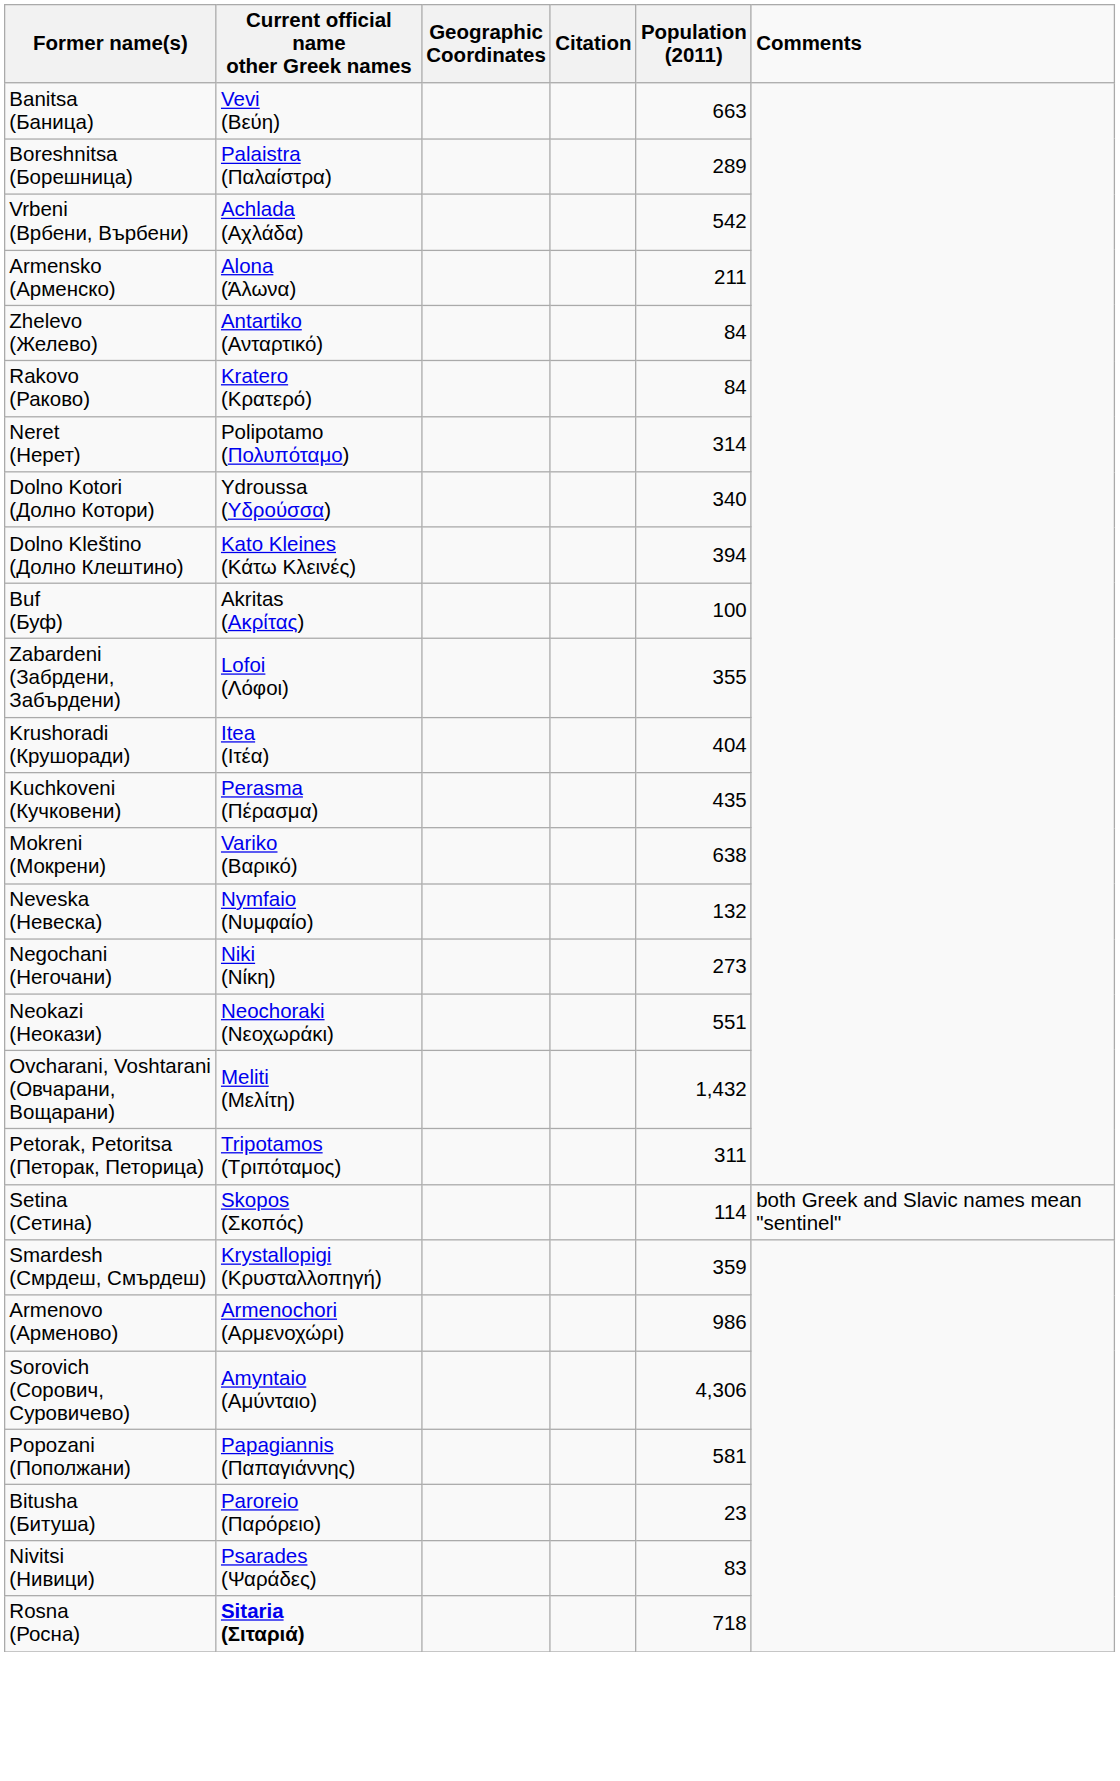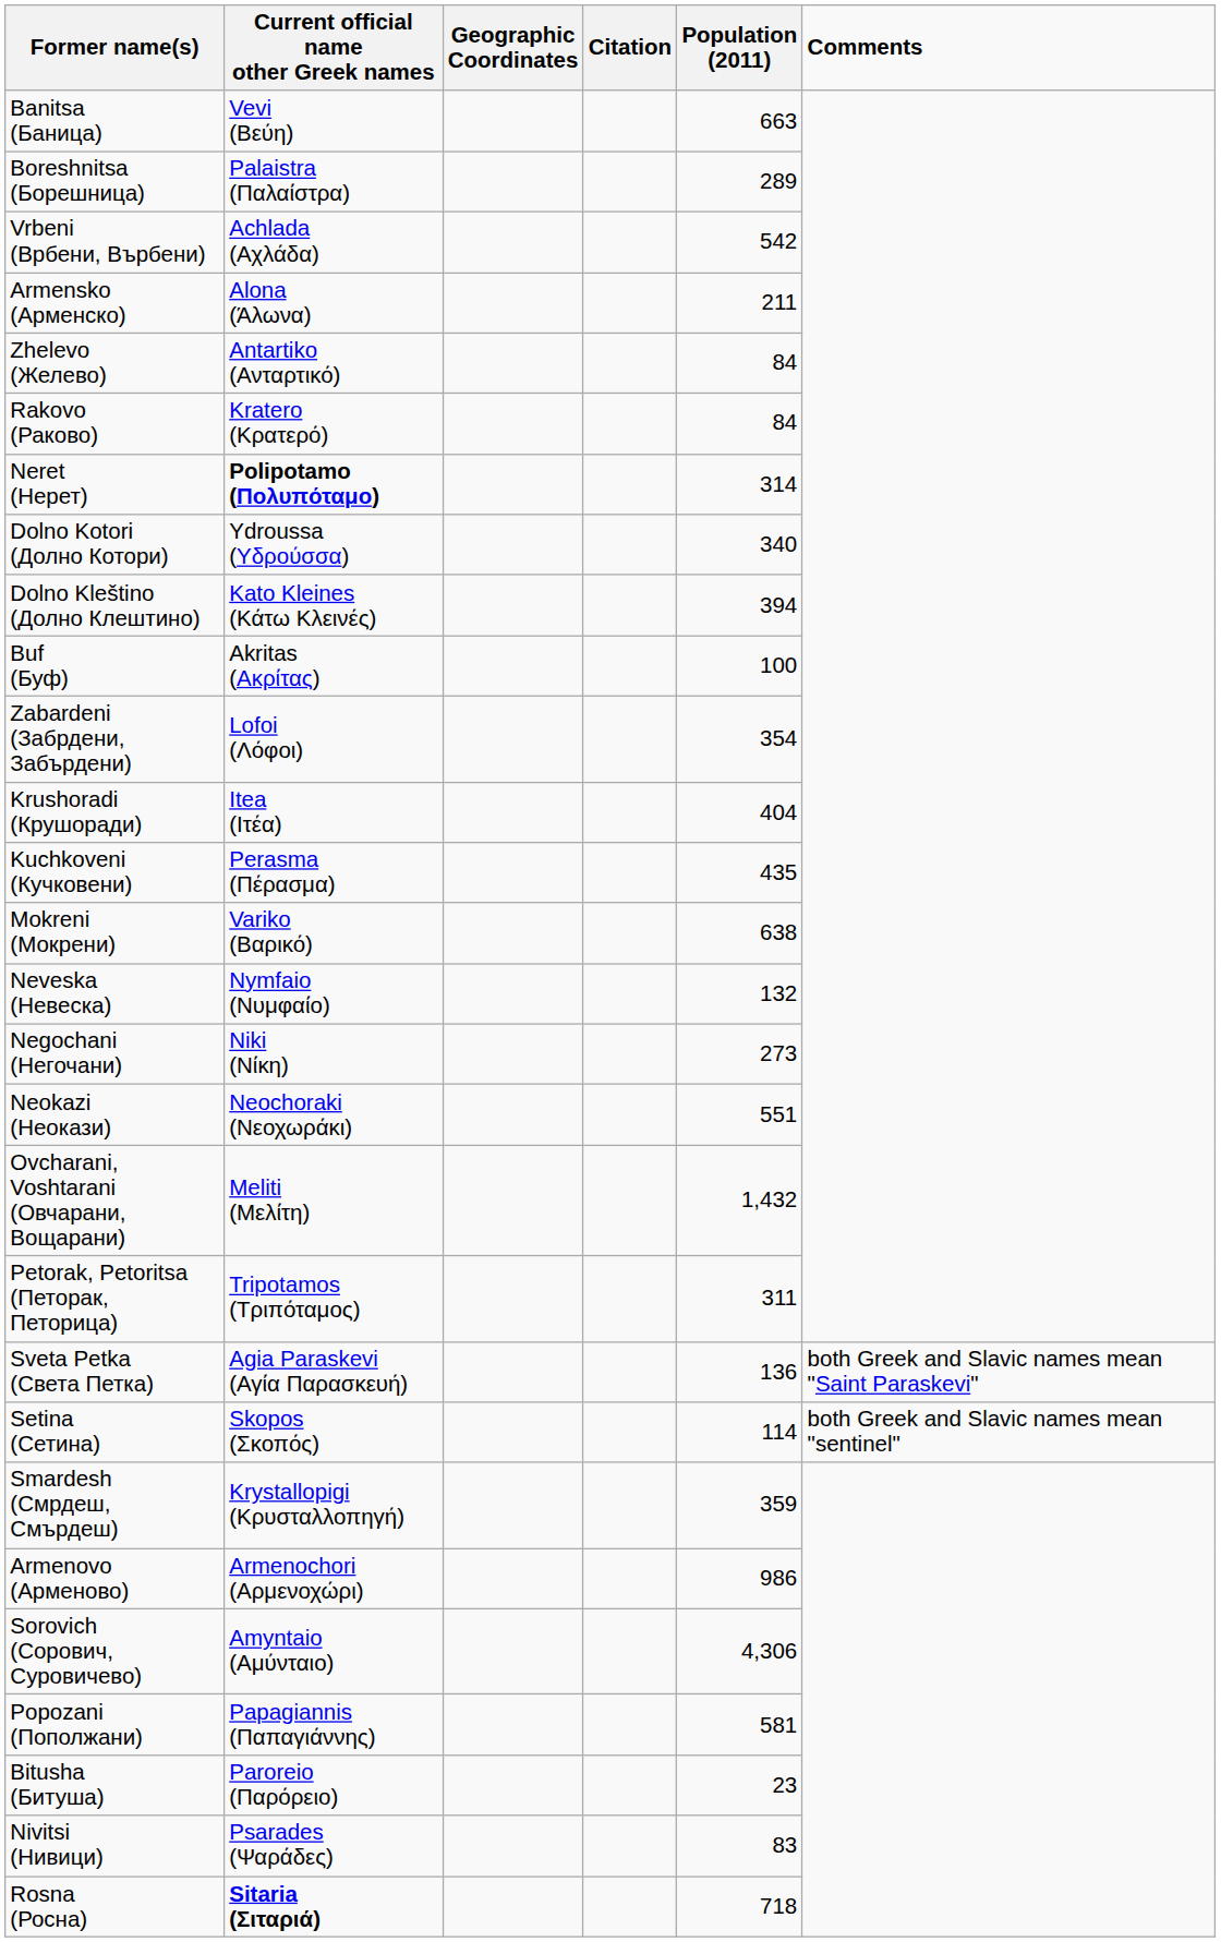 <table class="wikitable">
 <tr>
 <th><strong> Former name(s)</strong></th>
 <th><strong> Current official name</strong><br><strong>other Greek names</strong></th>
 <th><strong> Geographic</strong><br><strong>Coordinates</strong></th>
 <th><strong> Citation</strong></th>
 <th><strong> Population</strong><br><strong>(2011)</strong></th>
 <td><strong>Comments</strong></td>
 </tr>
 <tr>
 <td>Banitsa <br> (Баница)</td>
 <td><a href='#'>Vevi</a> <br> (Βεύη)</td>
 <td></td>
 <td></td>
 <td align="right">663</td>
 </tr>
 <tr>
 <td>Boreshnitsa <br> (Борешница)</td>
 <td><a href='#'>Palaistra</a> <br> (Παλαίστρα)</td>
 <td></td>
 <td></td>
 <td align="right">289</td>
 </tr>
 <tr>
 <td>Vrbeni <br> (Врбени, Върбени)</td>
 <td><a href='#'>Achlada</a> <br> (Αχλάδα)</td>
 <td></td>
 <td></td>
 <td align="right">542</td>
 </tr>
 <tr>
 <td>Armensko <br> (Арменско)</td>
 <td><a href='#'>Alona</a> <br> (Άλωνα)</td>
 <td></td>
 <td></td>
 <td align="right">211</td>
 </tr>
 <tr>
 <td>Zhelevo <br> (Желево)</td>
 <td><a href='#'>Antartiko</a> <br> (Ανταρτικό)</td>
 <td></td>
 <td></td>
 <td align="right">84</td>
 </tr>
 <tr>
 <td>Rakovo <br> (Раково)</td>
 <td><a href='#'>Kratero</a> <br> (Κρατερό)</td>
 <td></td>
 <td></td>
 <td align="right">84</td>
 </tr>
 <tr>
 <td>Neret <br> (Нерет)</td>
-<td>Polipotamo <br> (<a href='#'>Πολυπόταμο</a>)</td>
+<td><strong>Polipotamo <br> (<a href='#'>Πολυπόταμο</a>)</strong></td>
 <td></td>
 <td></td>
 <td align="right">314</td>
 </tr>
 <tr>
 <td>Dolno Kotori <br> (Долно Котори)</td>
 <td>Ydroussa <br> (<a href='#'>Υδρούσσα</a>)</td>
 <td></td>
 <td></td>
 <td align="right">340</td>
 </tr>
 <tr>
 <td>Dolno Kleštino <br> (Долно Клештино)</td>
 <td><a href='#'>Kato Kleines</a> <br> (Κάτω Κλεινές)</td>
 <td></td>
 <td></td>
 <td align="right">394</td>
 </tr>
 <tr>
 <td>Buf <br> (Буф)</td>
 <td>Akritas <br> (<a href='#'>Ακρίτας</a>)</td>
 <td></td>
 <td></td>
 <td align="right">100</td>
 </tr>
 <tr>
 <td>Zabardeni <br> (Забрдени, Забърдени)</td>
 <td><a href='#'>Lofoi</a> <br> (Λόφοι)</td>
 <td></td>
 <td></td>
-<td align="right">355</td>
+<td align="right">354</td>
 </tr>
 <tr>
 <td>Krushoradi <br> (Крушоради)</td>
 <td><a href='#'>Itea</a> <br> (Ιτέα)</td>
 <td></td>
 <td></td>
 <td align="right">404</td>
 </tr>
 <tr>
 <td>Kuchkoveni <br> (Кучковени)</td>
 <td><a href='#'>Perasma</a> <br> (Πέρασμα)</td>
 <td></td>
 <td></td>
 <td align="right">435</td>
 </tr>
 <tr>
 <td>Mokreni <br> (Мокрени)</td>
 <td><a href='#'>Variko</a> <br> (Βαρικό)</td>
 <td></td>
 <td></td>
 <td align="right">638</td>
 </tr>
 <tr>
 <td>Neveska <br> (Невеска)</td>
 <td><a href='#'>Nymfaio</a> <br> (Νυμφαίο)</td>
 <td></td>
 <td></td>
 <td align="right">132</td>
 </tr>
 <tr>
 <td>Negochani <br> (Негочани)</td>
 <td><a href='#'>Niki</a> <br> (Νίκη)</td>
 <td></td>
 <td></td>
 <td align="right">273</td>
 </tr>
 <tr>
 <td>Neokazi <br> (Неокази)</td>
 <td><a href='#'>Neochoraki</a> <br> (Νεοχωράκι)</td>
 <td></td>
 <td></td>
 <td align="right">551</td>
 </tr>
 <tr>
 <td>Ovcharani, Voshtarani <br> (Овчарани, Вощарани)</td>
 <td><a href='#'>Meliti</a> <br> (Μελίτη)</td>
 <td></td>
 <td></td>
 <td align="right">1,432</td>
 </tr>
 <tr>
 <td>Petorak, Petoritsa <br> (Петорак, Петорица)</td>
 <td><a href='#'>Tripotamos</a> <br> (Τριπόταμος)</td>
 <td></td>
 <td></td>
 <td align="right">311</td>
+</tr>
+<tr>
+<td>Sveta Petka <br> (Света Петка)</td>
+<td><a href='#'>Agia Paraskevi</a> <br> (Αγία Παρασκευή)</td>
+<td></td>
+<td></td>
+<td align="right">136</td>
+<td>both Greek and Slavic names mean "<a href='#'>Saint Paraskevi</a>"</td>
 </tr>
 <tr>
 <td>Setina <br> (Сетина)</td>
 <td><a href='#'>Skopos</a> <br> (Σκοπός)</td>
 <td></td>
 <td></td>
 <td align="right">114</td>
 <td>both Greek and Slavic names mean "sentinel"</td>
 </tr>
 <tr>
 <td>Smardesh <br> (Смрдеш, Смърдеш)</td>
 <td><a href='#'>Krystallopigi</a> <br> (Κρυσταλλοπηγή)</td>
 <td></td>
 <td></td>
 <td align="right">359</td>
 </tr>
 <tr>
 <td>Armenovo <br> (Арменово)</td>
 <td><a href='#'>Armenochori</a> <br> (Αρμενοχώρι)</td>
 <td></td>
 <td></td>
 <td align="right">986</td>
 </tr>
 <tr>
 <td>Sorovich <br> (Сорович, Суровичево)</td>
 <td><a href='#'>Amyntaio</a> <br> (Αμύνταιο)</td>
 <td></td>
 <td></td>
 <td align="right">4,306</td>
 </tr>
 <tr>
 <td>Popozani <br> (Пополжани)</td>
 <td><a href='#'>Papagiannis</a> <br> (Παπαγιάννης)</td>
 <td></td>
 <td></td>
 <td align="right">581</td>
 </tr>
 <tr>
 <td>Bitusha <br> (Битуша)</td>
 <td><a href='#'>Paroreio</a> <br> (Παρόρειο)</td>
 <td></td>
 <td></td>
 <td align="right">23</td>
 </tr>
 <tr>
 <td>Nivitsi <br> (Нивици)</td>
 <td><a href='#'>Psarades</a> <br> (Ψαράδες)</td>
 <td></td>
 <td></td>
 <td align="right">83</td>
 </tr>
 <tr>
 <td>Rosna <br> (Росна)</td>
 <td><strong><a href='#'>Sitaria</a> <br> (Σιταριά)</strong></td>
 <td></td>
 <td></td>
 <td align="right">718</td>
 </tr>
 </table>
